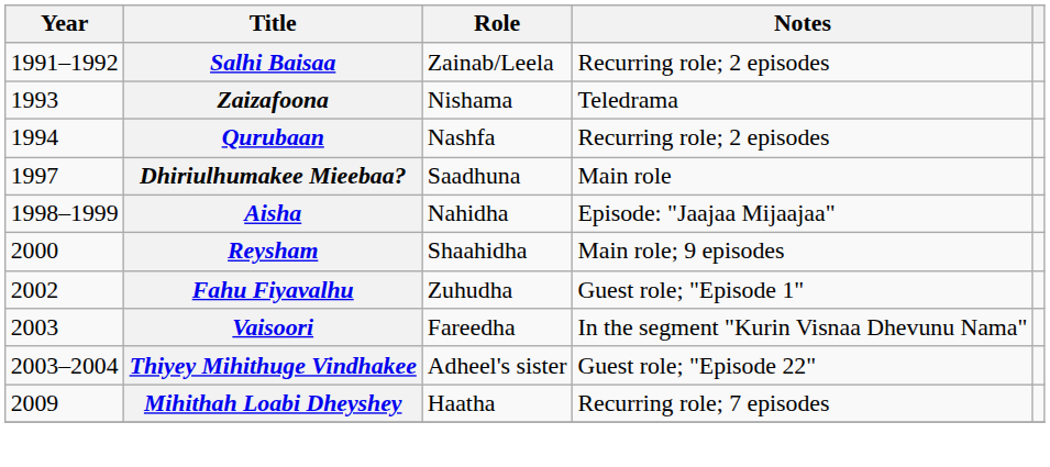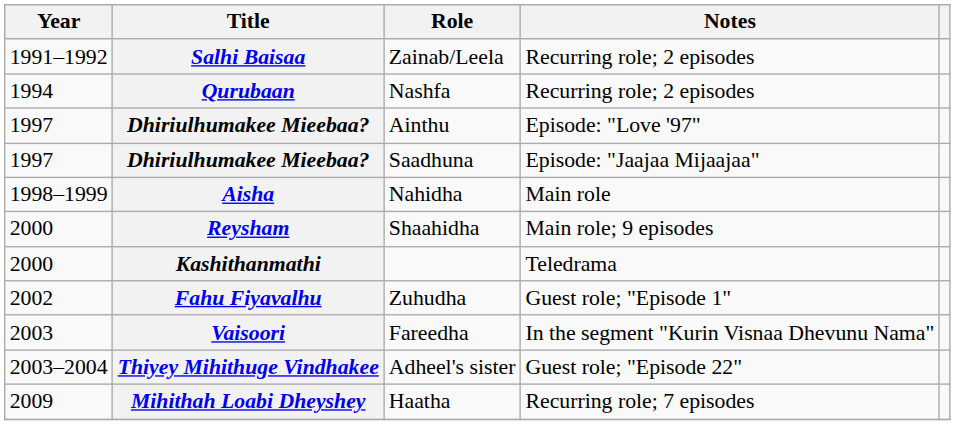 <table class="wikitable sortable plainrowheaders">
 <tr style="background:#ccc; text-align:center;">
 <th scope="col">Year</th>
 <th scope="col">Title</th>
 <th scope="col">Role</th>
 <th scope="col">Notes</th>
 <th scope="col" class="unsortable"></th>
 </tr>
 <tr>
 <td>1991–1992</td>
 <th scope="row"><em><a href='#'>Salhi Baisaa</a></em></th>
 <td>Zainab/Leela</td>
 <td>Recurring role; 2 episodes</td>
 <td style="text-align: center;"></td>
 </tr>
 <tr>
-<td>1993</td>
-<th scope="row"><em>Zaizafoona</em></th>
-<td>Nishama</td>
-<td>Teledrama</td>
-<td></td>
-</tr>
-<tr>
 <td>1994</td>
 <th scope="row"><em><a href='#'>Qurubaan</a></em></th>
 <td>Nashfa</td>
 <td>Recurring role; 2 episodes</td>
 <td style="text-align: center;"></td>
 </tr>
 <tr>
 <td>1997</td>
 <th scope="row"><em>Dhiriulhumakee Mieebaa?</em></th>
+<td>Ainthu</td>
+<td>Episode: "Love '97"</td>
+<td></td>
+</tr>
+<tr>
+<td>1997</td>
+<th scope="row"><em>Dhiriulhumakee Mieebaa?</em></th>
 <td>Saadhuna</td>
-<td>Main role</td>
+<td>Episode: "Jaajaa Mijaajaa"</td>
 <td></td>
 </tr>
 <tr>
 <td>1998–1999</td>
 <th scope="row"><em><a href='#'>Aisha</a></em></th>
 <td>Nahidha</td>
-<td>Episode: "Jaajaa Mijaajaa"</td>
+<td>Main role</td>
 <td style="text-align: center;"></td>
 </tr>
 <tr>
 <td>2000</td>
 <th scope="row"><em><a href='#'>Reysham</a></em></th>
 <td>Shaahidha</td>
 <td>Main role; 9 episodes</td>
 <td style="text-align: center;"></td>
+</tr>
+<tr>
+<td>2000</td>
+<th scope="row"><em>Kashithanmathi</em></th>
+<td></td>
+<td>Teledrama</td>
+<td></td>
 </tr>
 <tr>
 <td>2002</td>
 <th scope="row"><em><a href='#'>Fahu Fiyavalhu</a></em></th>
 <td>Zuhudha</td>
 <td>Guest role; "Episode 1"</td>
 <td style="text-align: center;"></td>
 </tr>
 <tr>
 <td>2003</td>
 <th scope="row"><em><a href='#'>Vaisoori</a></em></th>
 <td>Fareedha</td>
 <td>In the segment "Kurin Visnaa Dhevunu Nama"</td>
 <td style="text-align: center;"></td>
 </tr>
 <tr>
 <td>2003–2004</td>
 <th scope="row"><em><a href='#'>Thiyey Mihithuge Vindhakee</a></em></th>
 <td>Adheel's sister</td>
 <td>Guest role; "Episode 22"</td>
 <td style="text-align: center;"></td>
 </tr>
 <tr>
 <td>2009</td>
 <th scope="row"><em><a href='#'>Mihithah Loabi Dheyshey</a></em></th>
 <td>Haatha</td>
 <td>Recurring role; 7 episodes</td>
 <td style="text-align: center;"></td>
 </tr>
 <tr>
 </tr>
 </table>
